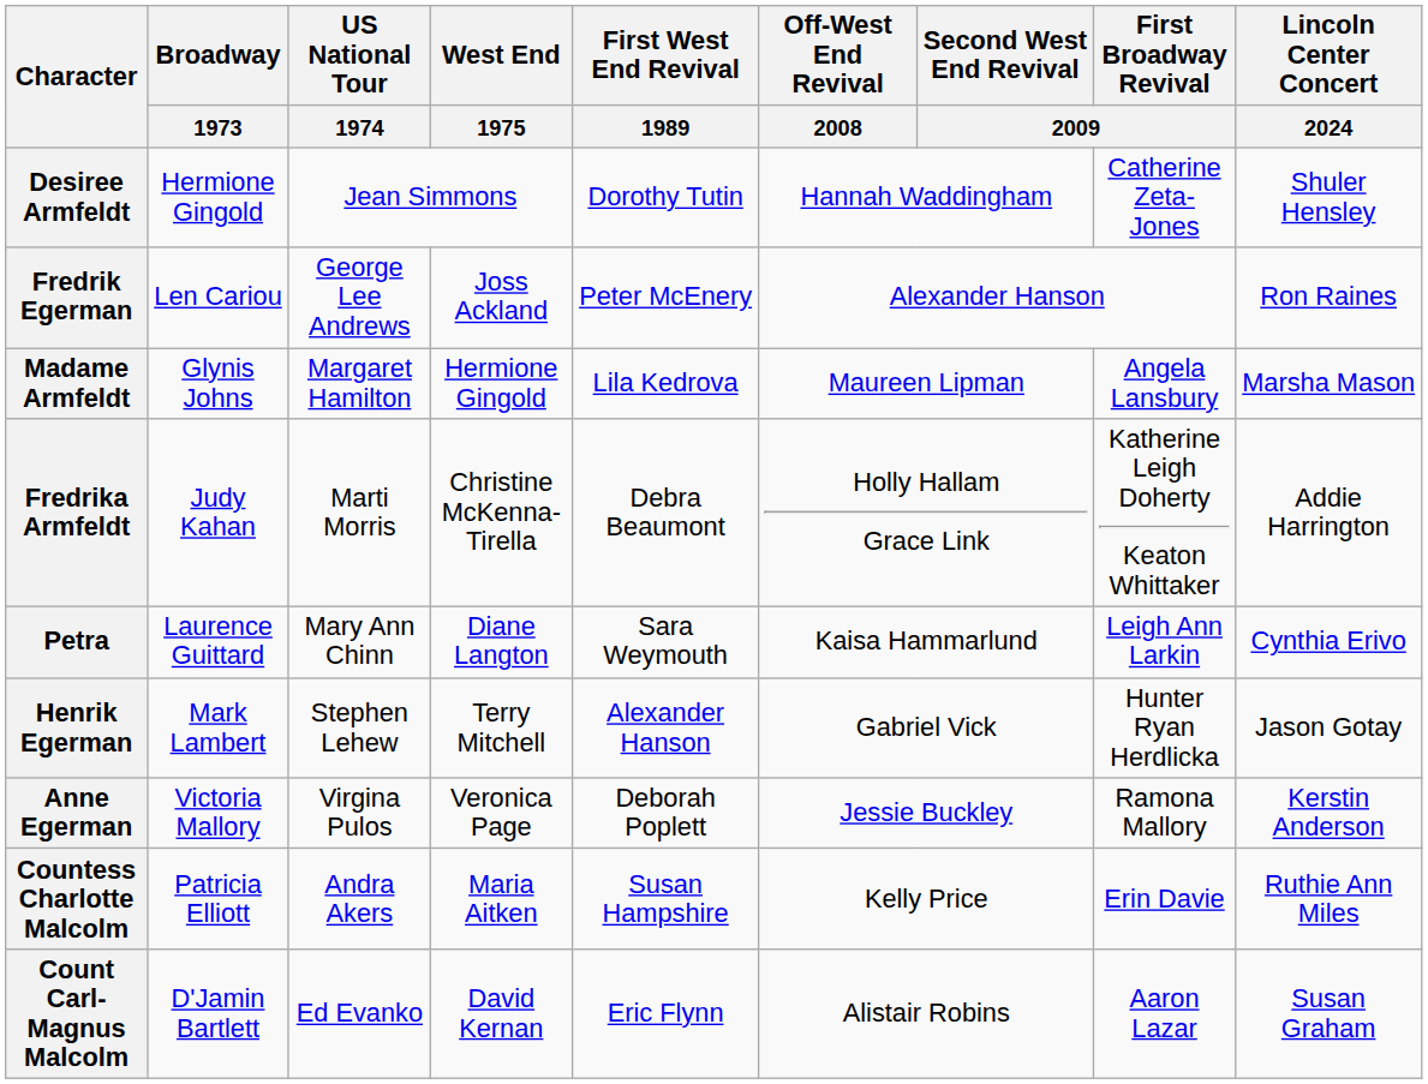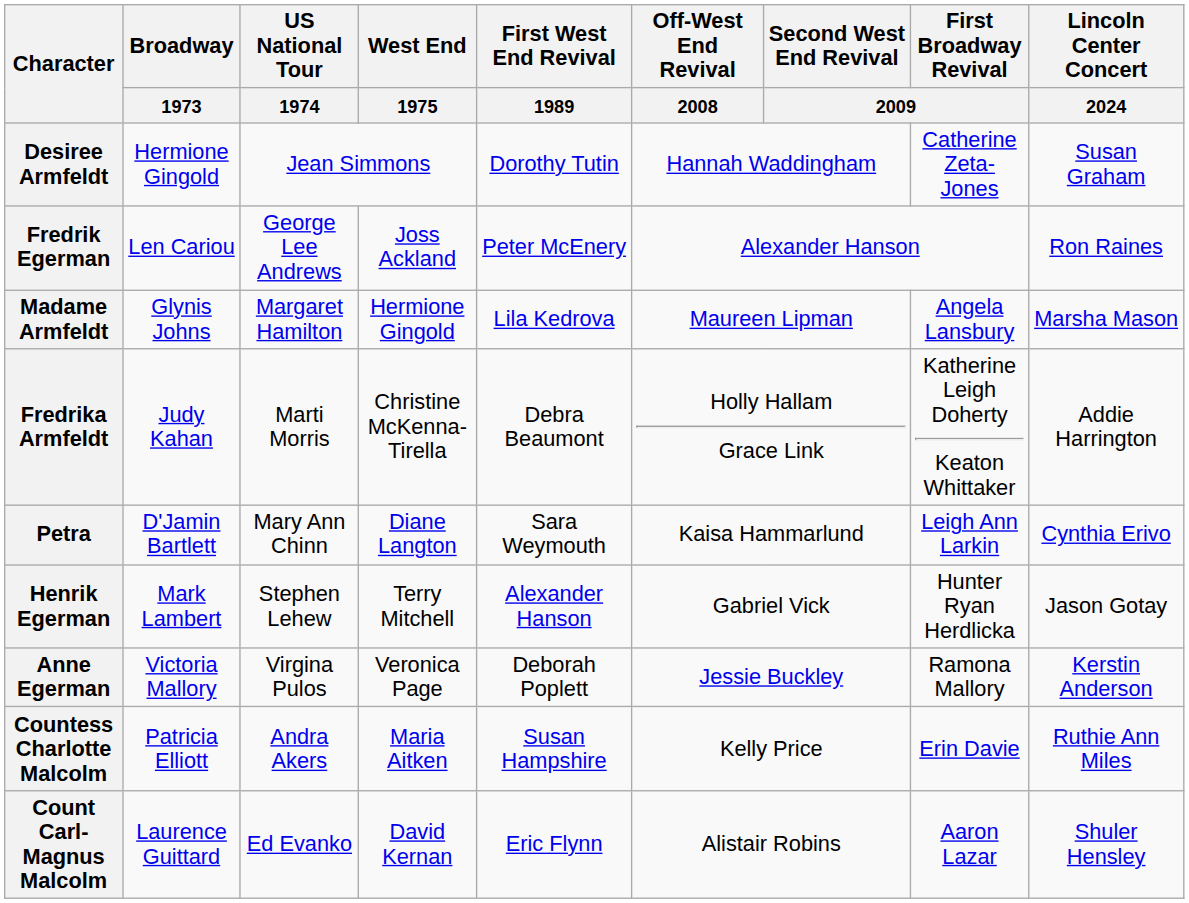 <table class="wikitable">
 <tr>
 <th rowspan="2" style="width:10%;">Character</th>
 <th style="width:10%;">Broadway</th>
 <th style="width:10%;">US National Tour</th>
 <th style="width:10%;">West End</th>
 <th>First West End Revival</th>
 <th>Off-West End Revival</th>
 <th>Second West End Revival</th>
 <th style="width:10%;">First Broadway Revival</th>
 <th>Lincoln Center Concert</th>
 </tr>
 <tr>
 <th><small>1973</small></th>
 <th><small>1974</small></th>
 <th><small>1975</small></th>
 <th><small>1989</small></th>
 <th><small>2008</small></th>
 <th colspan="2"><small>2009</small></th>
 <th><small>2024</small></th>
 </tr>
 <tr>
 <th>Desiree Armfeldt</th>
 <td style="text-align:center;"><a href='#'>Hermione Gingold</a></td>
 <td colspan="2" style="text-align:center;"><a href='#'>Jean Simmons</a></td>
 <td style="text-align:center;"><a href='#'>Dorothy Tutin</a></td>
 <td colspan="2" style="text-align:center;"><a href='#'>Hannah Waddingham</a></td>
 <td style="text-align:center;"><a href='#'>Catherine Zeta-Jones</a></td>
-<td style="text-align:center;"><a href='#'>Shuler Hensley</a></td>
+<td style="text-align:center;"><a href='#'>Susan Graham</a></td>
 </tr>
 <tr>
 <th>Fredrik Egerman</th>
 <td style="text-align:center;"><a href='#'>Len Cariou</a></td>
 <td style="text-align:center;"><a href='#'>George Lee Andrews</a></td>
 <td style="text-align:center;"><a href='#'>Joss Ackland</a></td>
 <td style="text-align:center;"><a href='#'>Peter McEnery</a></td>
 <td colspan="3" style="text-align:center;"><a href='#'>Alexander Hanson</a></td>
 <td style="text-align:center;"><a href='#'>Ron Raines</a></td>
 </tr>
 <tr>
 <th>Madame Armfeldt</th>
 <td style="text-align:center;"><a href='#'>Glynis Johns</a></td>
 <td style="text-align:center;"><a href='#'>Margaret Hamilton</a></td>
 <td style="text-align:center;"><a href='#'>Hermione Gingold</a></td>
 <td style="text-align:center;"><a href='#'>Lila Kedrova</a></td>
 <td colspan="2" style="text-align:center;"><a href='#'>Maureen Lipman</a></td>
 <td style="text-align:center;"><a href='#'>Angela Lansbury</a></td>
 <td style="text-align:center;"><a href='#'>Marsha Mason</a></td>
 </tr>
 <tr>
 <th>Fredrika Armfeldt</th>
 <td style="text-align:center;"><a href='#'>Judy Kahan</a></td>
 <td style="text-align:center;">Marti Morris</td>
 <td style="text-align:center;">Christine McKenna-Tirella</td>
 <td style="text-align:center;">Debra Beaumont</td>
 <td colspan="2" style="text-align:center;">Holly Hallam<hr>Grace Link</td>
 <td style="text-align:center;">Katherine Leigh Doherty<hr>Keaton Whittaker</td>
 <td style="text-align:center;">Addie Harrington</td>
 </tr>
 <tr>
 <th>Petra</th>
-<td style="text-align:center;"><a href='#'>Laurence Guittard</a></td>
+<td style="text-align:center;"><a href='#'>D'Jamin Bartlett</a></td>
 <td style="text-align:center;">Mary Ann Chinn</td>
 <td style="text-align:center;"><a href='#'>Diane Langton</a></td>
 <td style="text-align:center;">Sara Weymouth</td>
 <td colspan="2" style="text-align:center;">Kaisa Hammarlund</td>
 <td style="text-align:center;"><a href='#'>Leigh Ann Larkin</a></td>
 <td style="text-align:center;"><a href='#'>Cynthia Erivo</a></td>
 </tr>
 <tr>
 <th>Henrik Egerman</th>
 <td style="text-align:center;"><a href='#'>Mark Lambert</a></td>
 <td style="text-align:center;">Stephen Lehew</td>
 <td style="text-align:center;">Terry Mitchell</td>
 <td style="text-align:center;"><a href='#'>Alexander Hanson</a></td>
 <td colspan="2" style="text-align:center;">Gabriel Vick</td>
 <td style="text-align:center;">Hunter Ryan Herdlicka</td>
 <td style="text-align:center;">Jason Gotay</td>
 </tr>
 <tr>
 <th>Anne Egerman</th>
 <td style="text-align:center;"><a href='#'>Victoria Mallory</a></td>
 <td style="text-align:center;">Virgina Pulos</td>
 <td style="text-align:center;">Veronica Page</td>
 <td style="text-align:center;">Deborah Poplett</td>
 <td colspan="2" style="text-align:center;"><a href='#'>Jessie Buckley</a></td>
 <td style="text-align:center;">Ramona Mallory</td>
 <td style="text-align:center;"><a href='#'>Kerstin Anderson</a></td>
 </tr>
 <tr>
 <th>Countess Charlotte Malcolm</th>
 <td style="text-align:center;"><a href='#'>Patricia Elliott</a></td>
 <td style="text-align:center;"><a href='#'>Andra Akers</a></td>
 <td style="text-align:center;"><a href='#'>Maria Aitken</a></td>
 <td style="text-align:center;"><a href='#'>Susan Hampshire</a></td>
 <td colspan="2" style="text-align:center;">Kelly Price</td>
 <td style="text-align:center;"><a href='#'>Erin Davie</a></td>
 <td style="text-align:center;"><a href='#'>Ruthie Ann Miles</a></td>
 </tr>
 <tr>
 <th>Count Carl-Magnus Malcolm</th>
-<td style="text-align:center;"><a href='#'>D'Jamin Bartlett</a></td>
+<td style="text-align:center;"><a href='#'>Laurence Guittard</a></td>
 <td style="text-align:center;"><a href='#'>Ed Evanko</a></td>
 <td style="text-align:center;"><a href='#'>David Kernan</a></td>
 <td style="text-align:center;"><a href='#'>Eric Flynn</a></td>
 <td colspan="2" style="text-align:center;">Alistair Robins</td>
 <td style="text-align:center;"><a href='#'>Aaron Lazar</a></td>
-<td style="text-align:center;"><a href='#'>Susan Graham</a></td>
+<td style="text-align:center;"><a href='#'>Shuler Hensley</a></td>
 </tr>
 </table>
